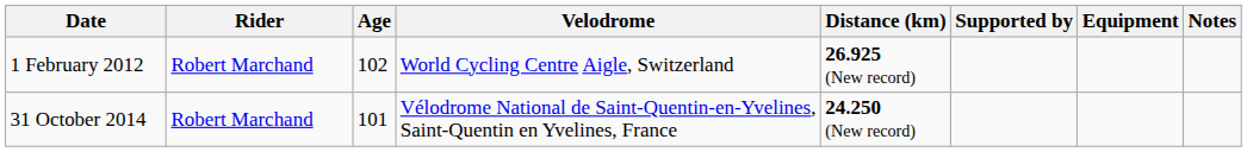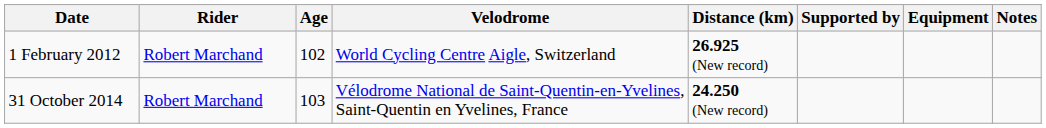 <table class="wikitable sortable mw-collapsible mw-collapsed" style="min-width:22em">
 <tr>
 <th width=120>Date</th>
 <th width=140>Rider</th>
 <th>Age</th>
 <th>Velodrome</th>
 <th>Distance (km)</th>
 <th>Supported by</th>
 <th>Equipment</th>
 <th>Notes</th>
 </tr>
 <tr>
 <td>1 February 2012</td>
 <td> <a href='#'>Robert Marchand</a></td>
 <td>102</td>
 <td><a href='#'>World Cycling Centre</a> <a href='#'>Aigle</a>, Switzerland</td>
 <td><strong>26.925</strong><br><small>(New record)</small></td>
 <td></td>
 <td></td>
 <td></td>
 </tr>
 <tr>
 <td>31 October 2014</td>
 <td> <a href='#'>Robert Marchand</a></td>
-<td>101</td>
+<td>103</td>
 <td><a href='#'>Vélodrome National de Saint-Quentin-en-Yvelines</a>,<br>Saint-Quentin en Yvelines, France</td>
 <td><strong>24.250</strong><br><small>(New record)</small></td>
 <td></td>
 <td></td>
 <td></td>
 </tr>
 </table>
